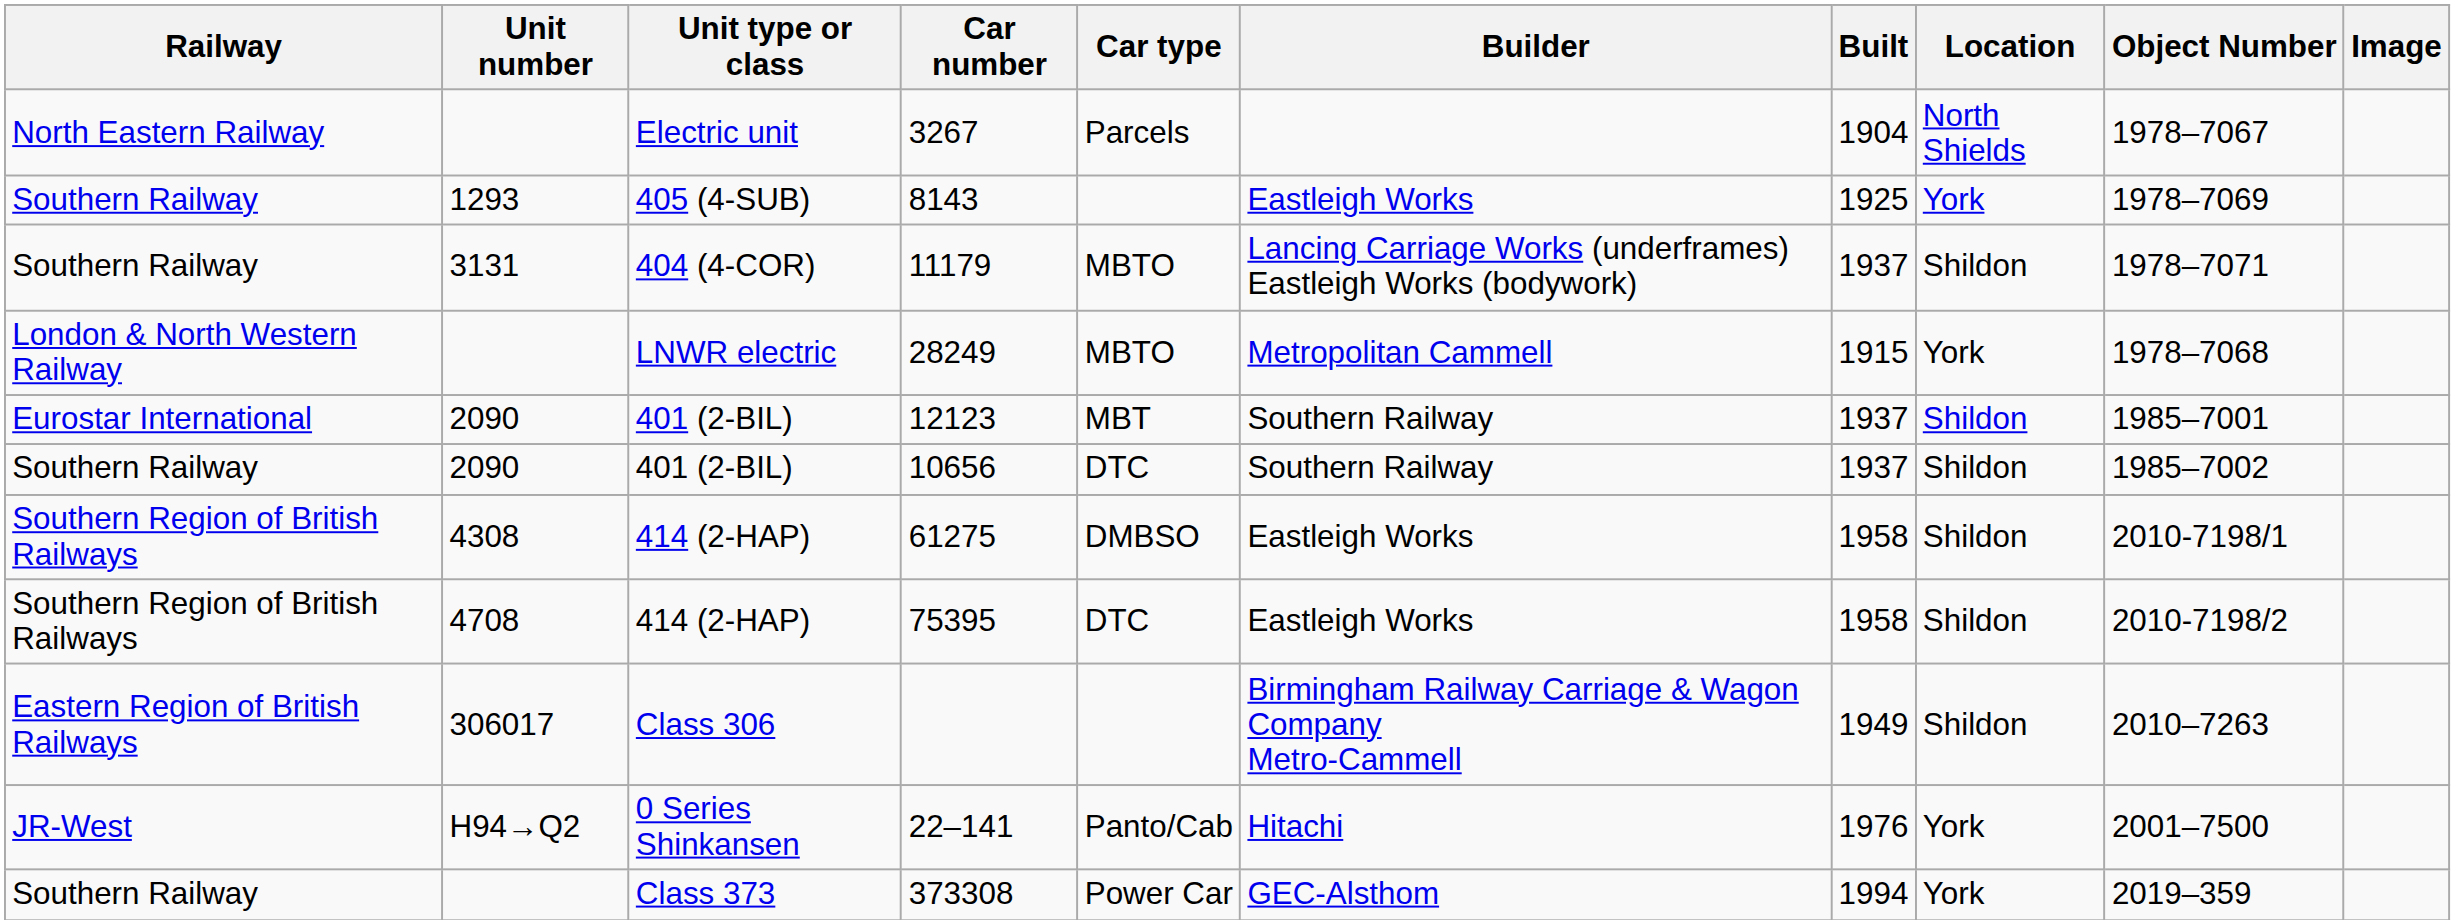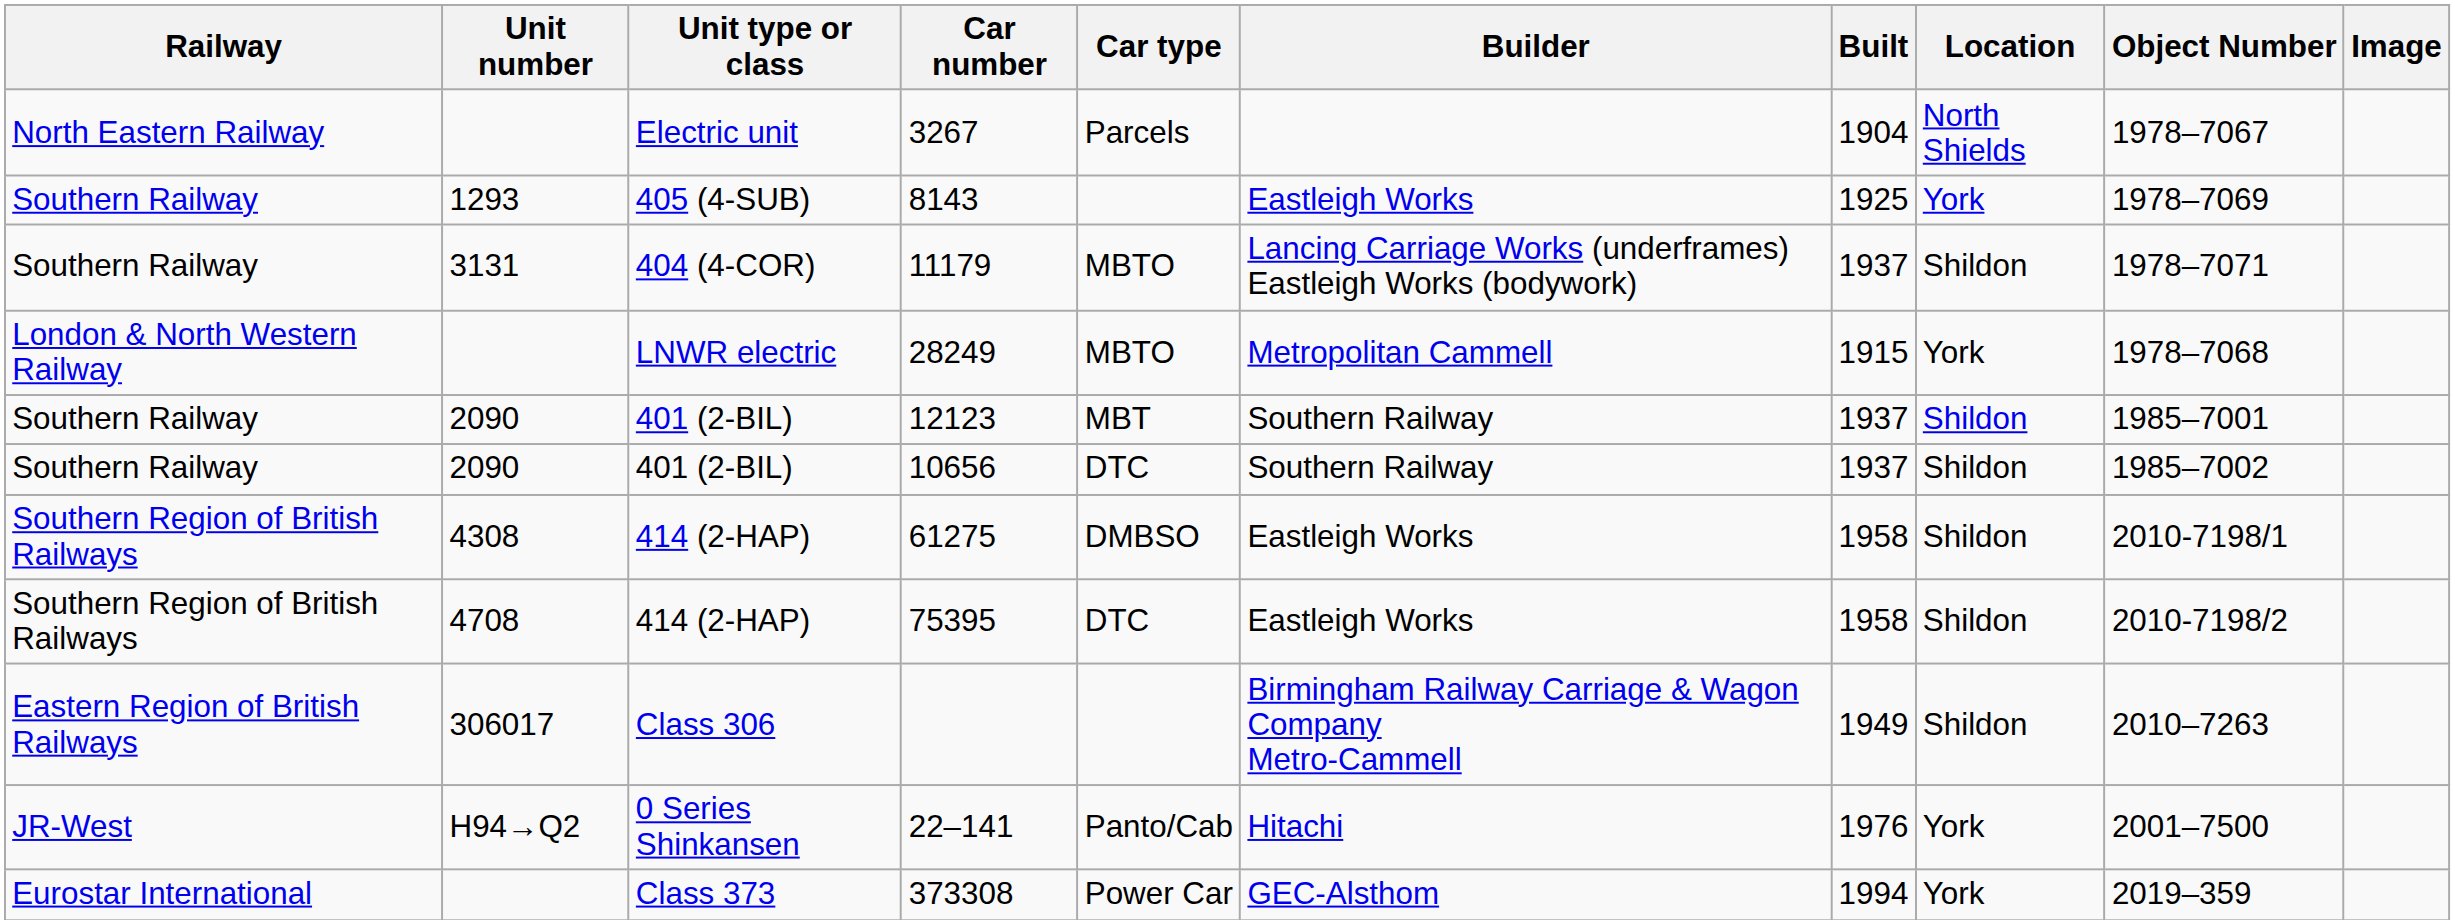 <table class="wikitable sortable">
 <tr>
 <th>Railway</th>
 <th>Unit number</th>
 <th>Unit type or class</th>
 <th>Car number</th>
 <th>Car type</th>
 <th>Builder</th>
 <th>Built</th>
 <th>Location</th>
 <th>Object Number</th>
 <th>Image</th>
 </tr>
 <tr>
 <td><a href='#'>North Eastern Railway</a></td>
 <td></td>
 <td><a href='#'>Electric unit</a></td>
 <td>3267</td>
 <td>Parcels</td>
 <td></td>
 <td>1904</td>
 <td><a href='#'>North Shields</a></td>
 <td>1978–7067</td>
 <td></td>
 </tr>
 <tr>
 <td><a href='#'>Southern Railway</a></td>
 <td>1293</td>
 <td><a href='#'>405</a> (4-SUB)</td>
 <td>8143</td>
 <td></td>
 <td><a href='#'>Eastleigh Works</a></td>
 <td>1925</td>
 <td><a href='#'>York</a></td>
 <td>1978–7069</td>
 <td></td>
 </tr>
 <tr>
 <td>Southern Railway</td>
 <td>3131</td>
 <td><a href='#'>404</a> (4-COR)</td>
 <td>11179</td>
 <td>MBTO</td>
 <td><a href='#'>Lancing Carriage Works</a> (underframes)<br>Eastleigh Works (bodywork)</td>
 <td>1937</td>
 <td>Shildon</td>
 <td>1978–7071</td>
 <td></td>
 </tr>
 <tr>
 <td><a href='#'>London & North Western Railway</a></td>
 <td></td>
 <td><a href='#'>LNWR electric</a></td>
 <td>28249</td>
 <td>MBTO</td>
 <td><a href='#'>Metropolitan Cammell</a></td>
 <td>1915</td>
 <td>York</td>
 <td>1978–7068</td>
 <td></td>
 </tr>
 <tr>
-<td><a href='#'>Eurostar International</a></td>
+<td>Southern Railway</td>
 <td>2090</td>
 <td><a href='#'>401</a> (2-BIL)</td>
 <td>12123</td>
 <td>MBT</td>
 <td>Southern Railway</td>
 <td>1937</td>
 <td><a href='#'>Shildon</a></td>
 <td>1985–7001</td>
 <td></td>
 </tr>
 <tr>
 <td>Southern Railway</td>
 <td>2090</td>
 <td>401 (2-BIL)</td>
 <td>10656</td>
 <td>DTC</td>
 <td>Southern Railway</td>
 <td>1937</td>
 <td>Shildon</td>
 <td>1985–7002</td>
 <td></td>
 </tr>
 <tr>
 <td><a href='#'>Southern Region of British Railways</a></td>
 <td>4308</td>
 <td><a href='#'>414</a> (2-HAP)</td>
 <td>61275</td>
 <td>DMBSO</td>
 <td>Eastleigh Works</td>
 <td>1958</td>
 <td>Shildon</td>
 <td>2010-7198/1</td>
 <td></td>
 </tr>
 <tr>
 <td>Southern Region of British Railways</td>
 <td>4708</td>
 <td>414 (2-HAP)</td>
 <td>75395</td>
 <td>DTC</td>
 <td>Eastleigh Works</td>
 <td>1958</td>
 <td>Shildon</td>
 <td>2010-7198/2</td>
 <td></td>
 </tr>
 <tr>
 <td><a href='#'>Eastern Region of British Railways</a></td>
 <td>306017</td>
 <td><a href='#'>Class 306</a></td>
 <td></td>
 <td></td>
 <td><a href='#'>Birmingham Railway Carriage & Wagon Company</a><br><a href='#'>Metro-Cammell</a></td>
 <td>1949</td>
 <td>Shildon</td>
 <td>2010–7263</td>
 <td></td>
 </tr>
 <tr>
 <td><a href='#'>JR-West</a></td>
 <td>H94→Q2</td>
 <td><a href='#'>0 Series Shinkansen</a></td>
 <td>22–141</td>
 <td>Panto/Cab</td>
 <td><a href='#'>Hitachi</a></td>
 <td>1976</td>
 <td>York</td>
 <td>2001–7500</td>
 <td></td>
 </tr>
 <tr>
-<td>Southern Railway</td>
+<td><a href='#'>Eurostar International</a></td>
 <td></td>
 <td><a href='#'>Class 373</a></td>
 <td>373308</td>
 <td>Power Car</td>
 <td><a href='#'>GEC-Alsthom</a></td>
 <td>1994</td>
 <td>York</td>
 <td>2019–359</td>
 <td></td>
 </tr>
 </table>
